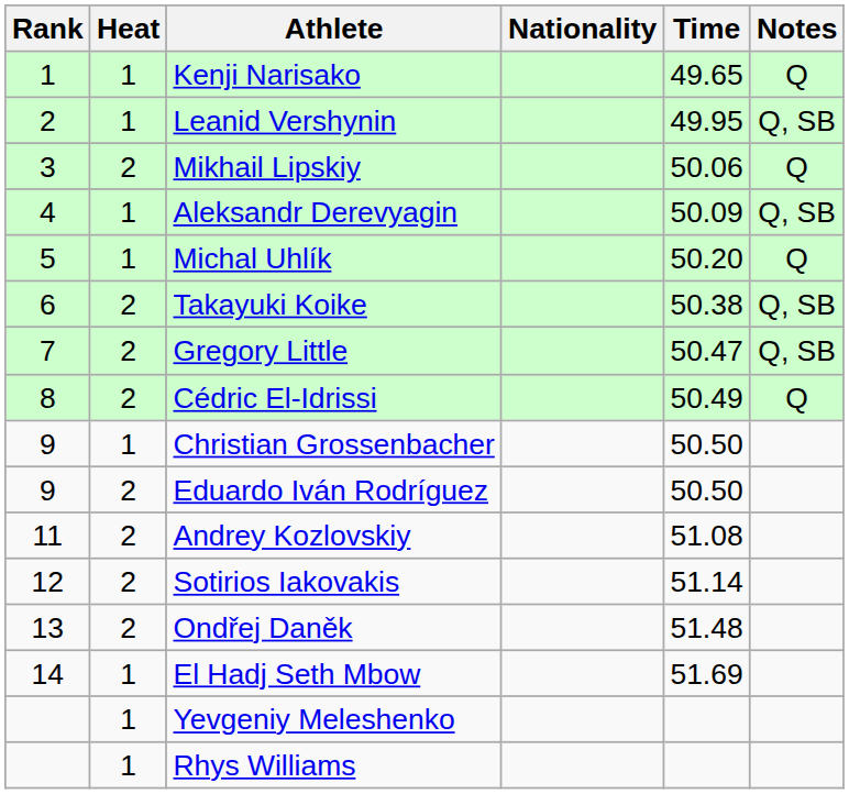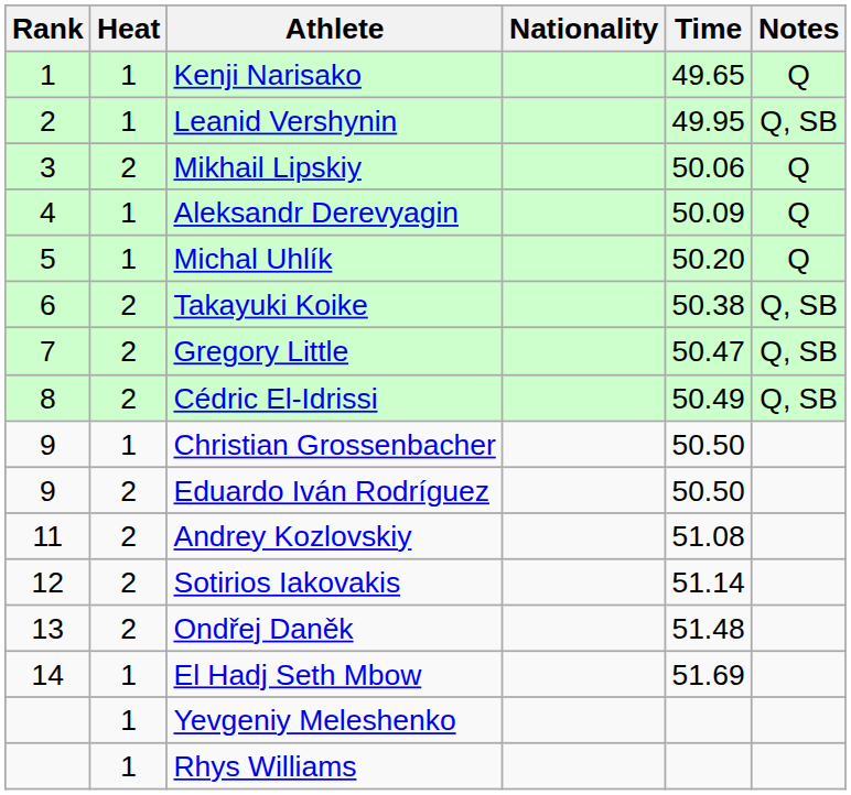 <table class="wikitable sortable" style="text-align:center;font-size:95%">
 <tr>
 <th>Rank</th>
 <th>Heat</th>
 <th>Athlete</th>
 <th>Nationality</th>
 <th>Time</th>
 <th>Notes</th>
 </tr>
 <tr bgcolor=ccffcc>
 <td>1</td>
 <td>1</td>
 <td align="left"><a href='#'>Kenji Narisako</a></td>
 <td align=left></td>
 <td>49.65</td>
 <td>Q</td>
 </tr>
 <tr bgcolor=ccffcc>
 <td>2</td>
 <td>1</td>
 <td align="left"><a href='#'>Leanid Vershynin</a></td>
 <td align=left></td>
 <td>49.95</td>
 <td>Q, SB</td>
 </tr>
 <tr bgcolor=ccffcc>
 <td>3</td>
 <td>2</td>
 <td align="left"><a href='#'>Mikhail Lipskiy</a></td>
 <td align=left></td>
 <td>50.06</td>
 <td>Q</td>
 </tr>
 <tr bgcolor=ccffcc>
 <td>4</td>
 <td>1</td>
 <td align="left"><a href='#'>Aleksandr Derevyagin</a></td>
 <td align=left></td>
 <td>50.09</td>
-<td>Q, SB</td>
+<td>Q</td>
 </tr>
 <tr bgcolor=ccffcc>
 <td>5</td>
 <td>1</td>
 <td align="left"><a href='#'>Michal Uhlík</a></td>
 <td align=left></td>
 <td>50.20</td>
 <td>Q</td>
 </tr>
 <tr bgcolor=ccffcc>
 <td>6</td>
 <td>2</td>
 <td align="left"><a href='#'>Takayuki Koike</a></td>
 <td align=left></td>
 <td>50.38</td>
 <td>Q, SB</td>
 </tr>
 <tr bgcolor=ccffcc>
 <td>7</td>
 <td>2</td>
 <td align="left"><a href='#'>Gregory Little</a></td>
 <td align=left></td>
 <td>50.47</td>
 <td>Q, SB</td>
 </tr>
 <tr bgcolor=ccffcc>
 <td>8</td>
 <td>2</td>
 <td align="left"><a href='#'>Cédric El-Idrissi</a></td>
 <td align=left></td>
 <td>50.49</td>
-<td>Q</td>
+<td>Q, SB</td>
 </tr>
 <tr>
 <td>9</td>
 <td>1</td>
 <td align="left"><a href='#'>Christian Grossenbacher</a></td>
 <td align=left></td>
 <td>50.50</td>
 <td></td>
 </tr>
 <tr>
 <td>9</td>
 <td>2</td>
 <td align="left"><a href='#'>Eduardo Iván Rodríguez</a></td>
 <td align=left></td>
 <td>50.50</td>
 <td></td>
 </tr>
 <tr>
 <td>11</td>
 <td>2</td>
 <td align="left"><a href='#'>Andrey Kozlovskiy</a></td>
 <td align=left></td>
 <td>51.08</td>
 <td></td>
 </tr>
 <tr>
 <td>12</td>
 <td>2</td>
 <td align="left"><a href='#'>Sotirios Iakovakis</a></td>
 <td align=left></td>
 <td>51.14</td>
 <td></td>
 </tr>
 <tr>
 <td>13</td>
 <td>2</td>
 <td align="left"><a href='#'>Ondřej Daněk</a></td>
 <td align=left></td>
 <td>51.48</td>
 <td></td>
 </tr>
 <tr>
 <td>14</td>
 <td>1</td>
 <td align="left"><a href='#'>El Hadj Seth Mbow</a></td>
 <td align=left></td>
 <td>51.69</td>
 <td></td>
 </tr>
 <tr>
 <td></td>
 <td>1</td>
 <td align="left"><a href='#'>Yevgeniy Meleshenko</a></td>
 <td align=left></td>
 <td></td>
 <td></td>
 </tr>
 <tr>
 <td></td>
 <td>1</td>
 <td align="left"><a href='#'>Rhys Williams</a></td>
 <td align=left></td>
 <td></td>
 <td></td>
 </tr>
 </table>
